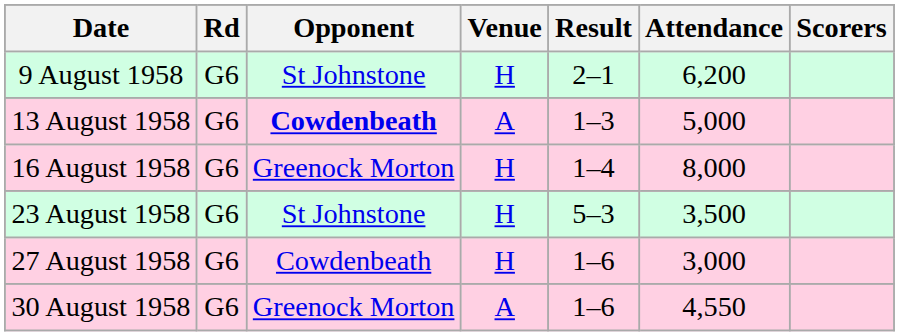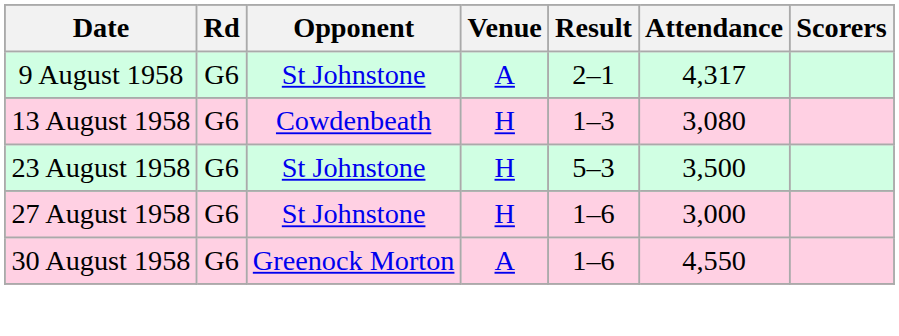 <table class="wikitable sortable" style="font-size:95%; text-align:center">
 <tr>
 <th>Date</th>
 <th>Rd</th>
 <th>Opponent</th>
 <th>Venue</th>
 <th>Result</th>
 <th>Attendance</th>
 <th>Scorers</th>
 </tr>
 <tr bgcolor = "#d0ffe3">
 <td>9 August 1958</td>
 <td>G6</td>
 <td><a href='#'>St Johnstone</a></td>
-<td><a href='#'>H</a></td>
+<td><a href='#'>A</a></td>
 <td>2–1</td>
-<td>6,200</td>
+<td>4,317</td>
 <td></td>
 </tr>
 <tr bgcolor = "#ffd0e3">
 <td>13 August 1958</td>
 <td>G6</td>
-<td><strong><a href='#'>Cowdenbeath</a></strong></td>
-<td><a href='#'>A</a></td>
+<td><a href='#'>Cowdenbeath</a></td>
+<td><a href='#'>H</a></td>
 <td>1–3</td>
-<td>5,000</td>
-<td></td>
-</tr>
-<tr bgcolor = "#ffd0e3">
-<td>16 August 1958</td>
-<td>G6</td>
-<td><a href='#'>Greenock Morton</a></td>
-<td><a href='#'>H</a></td>
-<td>1–4</td>
-<td>8,000</td>
+<td>3,080</td>
 <td></td>
 </tr>
 <tr bgcolor = "#d0ffe3">
 <td>23 August 1958</td>
 <td>G6</td>
 <td><a href='#'>St Johnstone</a></td>
 <td><a href='#'>H</a></td>
 <td>5–3</td>
 <td>3,500</td>
 <td></td>
 </tr>
 <tr bgcolor = "#ffd0e3">
 <td>27 August 1958</td>
 <td>G6</td>
-<td><a href='#'>Cowdenbeath</a></td>
+<td><a href='#'>St Johnstone</a></td>
 <td><a href='#'>H</a></td>
 <td>1–6</td>
 <td>3,000</td>
 <td></td>
 </tr>
 <tr bgcolor = "#ffd0e3">
 <td>30 August 1958</td>
 <td>G6</td>
 <td><a href='#'>Greenock Morton</a></td>
 <td><a href='#'>A</a></td>
 <td>1–6</td>
 <td>4,550</td>
 <td></td>
 </tr>
 </table>
